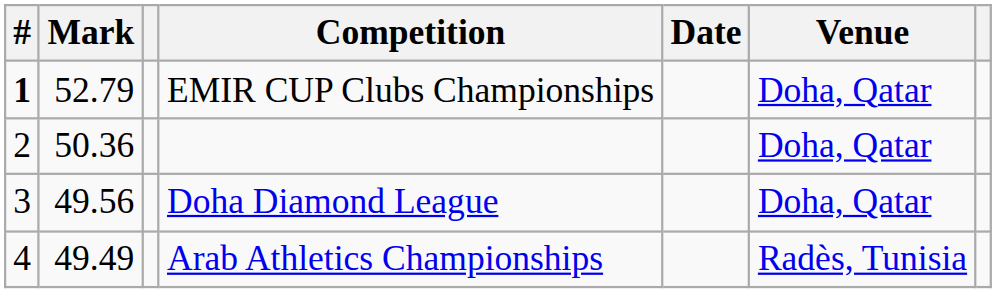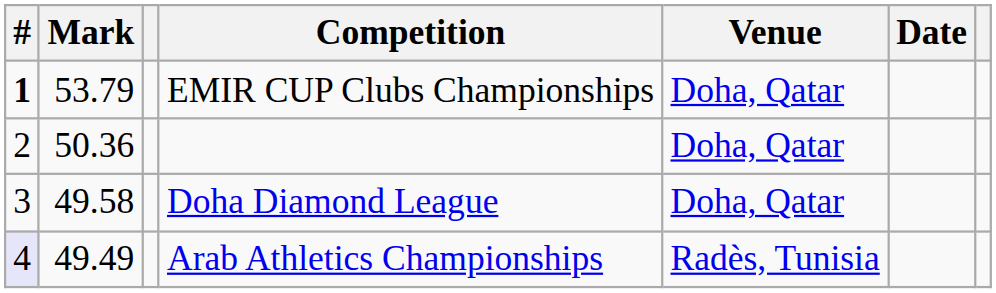 <table class="wikitable sortable">
 <tr>
 <th>#</th>
 <th>Mark</th>
 <th class=unsortable></th>
 <th>Competition</th>
+<th>Venue</th>
 <th>Date</th>
-<th>Venue</th>
 <th class=unsortable></th>
 </tr>
 <tr>
 <td align=center><strong>1</strong></td>
-<td align=right>52.79</td>
+<td align=right>53.79</td>
 <td></td>
 <td>EMIR CUP Clubs Championships</td>
+<td><a href='#'>Doha, Qatar</a></td>
 <td align=right></td>
-<td><a href='#'>Doha, Qatar</a></td>
 <td></td>
 </tr>
 <tr>
 <td align=center>2</td>
 <td align=right>50.36</td>
 <td></td>
 <td></td>
+<td><a href='#'>Doha, Qatar</a></td>
 <td align=right></td>
-<td><a href='#'>Doha, Qatar</a></td>
 <td></td>
 </tr>
 <tr>
 <td align=center>3</td>
-<td align=right>49.56</td>
+<td align=right>49.58</td>
 <td> </td>
 <td><a href='#'>Doha Diamond League</a></td>
+<td><a href='#'>Doha, Qatar</a></td>
 <td align=right><a href='#'></a></td>
-<td><a href='#'>Doha, Qatar</a></td>
 <td></td>
 </tr>
 <tr>
-<td align=center>4</td>
+<td align=center style="background: lavender;">4</td>
 <td align=right>49.49</td>
 <td></td>
 <td><a href='#'>Arab Athletics Championships</a></td>
+<td><a href='#'>Radès, Tunisia</a></td>
 <td align=right><a href='#'></a></td>
-<td><a href='#'>Radès, Tunisia</a></td>
 <td></td>
 </tr>
 </table>
